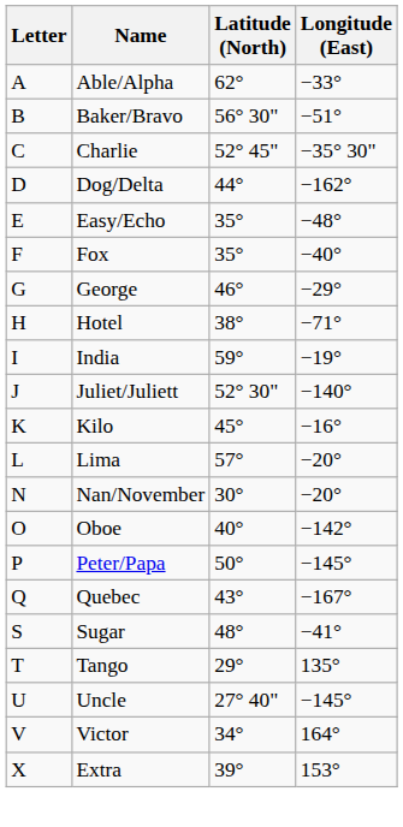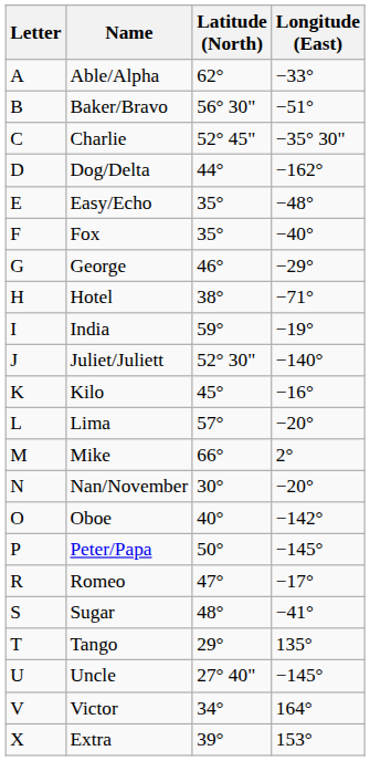 <table class="wikitable" style="width: 250px; font-size: 95%; float: right;">
 <tr>
 <th>Letter</th>
 <th>Name</th>
 <th>Latitude<br>(North)</th>
 <th>Longitude<br>(East)</th>
 </tr>
 <tr>
 <td>A</td>
 <td>Able/Alpha</td>
 <td>62°</td>
 <td>−33°</td>
 </tr>
 <tr>
 <td>B</td>
 <td>Baker/Bravo</td>
 <td>56° 30"</td>
 <td>−51°</td>
 </tr>
 <tr>
 <td>C</td>
 <td>Charlie</td>
 <td>52° 45"</td>
 <td>−35° 30"</td>
 </tr>
 <tr>
 <td>D</td>
 <td>Dog/Delta</td>
 <td>44°</td>
 <td>−162°</td>
 </tr>
 <tr>
 <td>E</td>
 <td>Easy/Echo</td>
 <td>35°</td>
 <td>−48°</td>
 </tr>
 <tr>
 <td>F</td>
 <td>Fox</td>
 <td>35°</td>
 <td>−40°</td>
 </tr>
 <tr>
 <td>G</td>
 <td>George</td>
 <td>46°</td>
 <td>−29°</td>
 </tr>
 <tr>
 <td>H</td>
 <td>Hotel</td>
 <td>38°</td>
 <td>−71°</td>
 </tr>
 <tr>
 <td>I</td>
 <td>India</td>
 <td>59°</td>
 <td>−19°</td>
 </tr>
 <tr>
 <td>J</td>
 <td>Juliet/Juliett</td>
 <td>52° 30"</td>
 <td>−140°</td>
 </tr>
 <tr>
 <td>K</td>
 <td>Kilo</td>
 <td>45°</td>
 <td>−16°</td>
 </tr>
 <tr>
 <td>L</td>
 <td>Lima</td>
 <td>57°</td>
 <td>−20°</td>
 </tr>
 <tr>
+<td>M</td>
+<td>Mike</td>
+<td>66°</td>
+<td>2°</td>
+</tr>
+<tr>
 <td>N</td>
 <td>Nan/November</td>
 <td>30°</td>
 <td>−20°</td>
 </tr>
 <tr>
 <td>O</td>
 <td>Oboe</td>
 <td>40°</td>
 <td>−142°</td>
 </tr>
 <tr>
 <td>P</td>
 <td><a href='#'>Peter/Papa</a></td>
 <td>50°</td>
 <td>−145°</td>
 </tr>
 <tr>
-<td>Q</td>
-<td>Quebec</td>
-<td>43°</td>
-<td>−167°</td>
+<td>R</td>
+<td>Romeo</td>
+<td>47°</td>
+<td>−17°</td>
 </tr>
 <tr>
 <td>S</td>
 <td>Sugar</td>
 <td>48°</td>
 <td>−41°</td>
 </tr>
 <tr>
 <td>T</td>
 <td>Tango</td>
 <td>29°</td>
 <td>135°</td>
 </tr>
 <tr>
 <td>U</td>
 <td>Uncle</td>
 <td>27° 40"</td>
 <td>−145°</td>
 </tr>
 <tr>
 <td>V</td>
 <td>Victor</td>
 <td>34°</td>
 <td>164°</td>
 </tr>
 <tr>
 <td>X</td>
 <td>Extra</td>
 <td>39°</td>
 <td>153°</td>
 </tr>
 </table>
